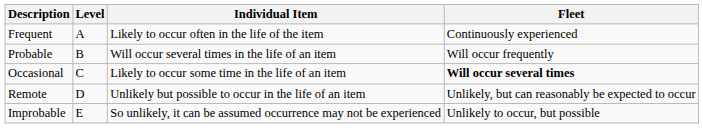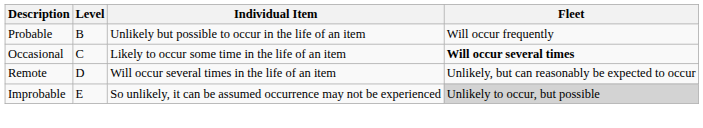 <table class="wikitable" style="margin: 1em auto 1em auto">
 <tr>
 <th>Description</th>
 <th>Level</th>
 <th>Individual Item</th>
 <th>Fleet</th>
 </tr>
 <tr>
-<td>Frequent</td>
-<td>A</td>
-<td>Likely to occur often in the life of the item</td>
-<td>Continuously experienced</td>
-</tr>
-<tr>
 <td>Probable</td>
 <td>B</td>
-<td>Will occur several times in the life of an item</td>
+<td>Unlikely but possible to occur in the life of an item</td>
 <td>Will occur frequently</td>
 </tr>
 <tr>
 <td>Occasional</td>
 <td>C</td>
 <td>Likely to occur some time in the life of an item</td>
 <td><strong>Will occur several times</strong></td>
 </tr>
 <tr>
 <td>Remote</td>
 <td>D</td>
-<td>Unlikely but possible to occur in the life of an item</td>
+<td>Will occur several times in the life of an item</td>
 <td>Unlikely, but can reasonably be expected to occur</td>
 </tr>
 <tr>
 <td>Improbable</td>
 <td>E</td>
 <td>So unlikely, it can be assumed occurrence may not be experienced</td>
-<td>Unlikely to occur, but possible</td>
+<td style="background: lightgrey;">Unlikely to occur, but possible</td>
 </tr>
 </table>
